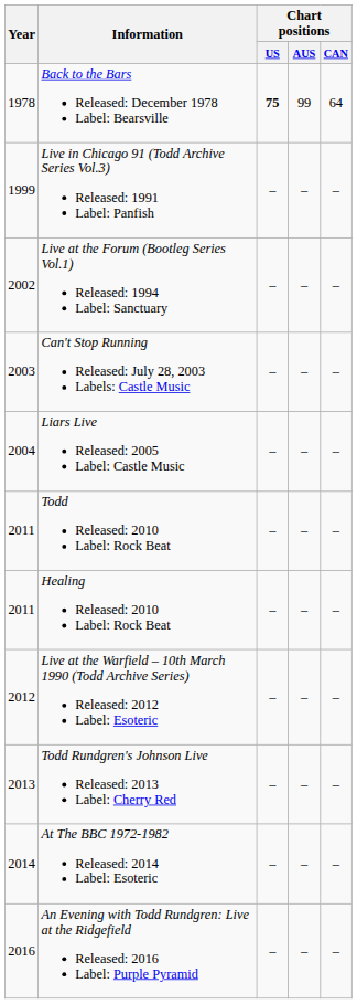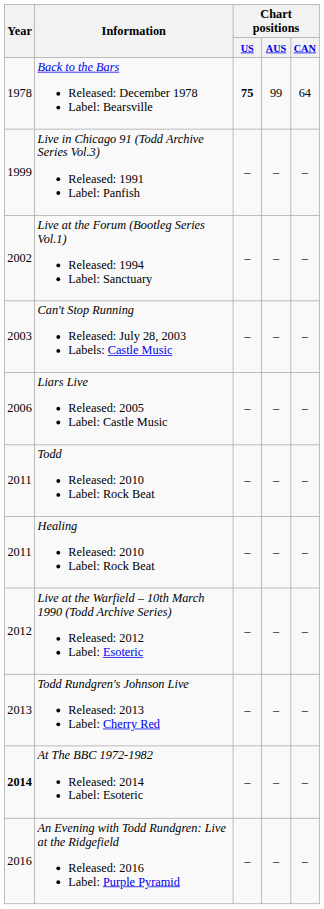 <table class="wikitable" style=text-align:center;>
 <tr>
 <th rowspan="2">Year</th>
 <th rowspan="2" width="250">Information</th>
 <th colspan="3">Chart positions</th>
 </tr>
 <tr>
 <th width="30"><small><a href='#'>US</a></small><br></th>
 <th width="30"><small><a href='#'>AUS</a></small><br></th>
 <th width="30"><small><a href='#'>CAN</a></small> <br></th>
 </tr>
 <tr>
 <td>1978</td>
 <td align="left"><em><a href='#'>Back to the Bars</a></em><br><ul><li>Released: December 1978</li><li>Label: Bearsville</li></ul></td>
 <td><strong>75</strong></td>
 <td>99</td>
 <td>64</td>
 </tr>
 <tr>
 <td>1999</td>
 <td align="left"><em>Live in Chicago 91 (Todd Archive Series Vol.3)</em><br><ul><li>Released: 1991</li><li>Label: Panfish</li></ul></td>
 <td>–</td>
 <td>–</td>
 <td>–</td>
 </tr>
 <tr>
 <td>2002</td>
 <td align="left"><em>Live at the Forum (Bootleg Series Vol.1)</em><br><ul><li>Released: 1994</li><li>Label: Sanctuary</li></ul></td>
 <td>–</td>
 <td>–</td>
 <td>–</td>
 </tr>
 <tr>
 <td>2003</td>
 <td align="left"><em>Can't Stop Running</em><br><ul><li>Released: July 28, 2003</li><li>Labels: <a href='#'>Castle Music</a></li></ul></td>
 <td>–</td>
 <td>–</td>
 <td>–</td>
 </tr>
 <tr>
-<td>2004</td>
+<td>2006</td>
 <td align="left"><em>Liars Live</em><br><ul><li>Released: 2005</li><li>Label: Castle Music</li></ul></td>
 <td>–</td>
 <td>–</td>
 <td>–</td>
 </tr>
 <tr>
 <td>2011</td>
 <td align="left"><em>Todd</em><br><ul><li>Released: 2010</li><li>Label: Rock Beat</li></ul></td>
 <td>–</td>
 <td>–</td>
 <td>–</td>
 </tr>
 <tr>
 <td>2011</td>
 <td align="left"><em>Healing</em><br><ul><li>Released: 2010</li><li>Label: Rock Beat</li></ul></td>
 <td>–</td>
 <td>–</td>
 <td>–</td>
 </tr>
 <tr>
 <td>2012</td>
 <td align="left"><em>Live at the Warfield – 10th March 1990 (Todd Archive Series)</em><br><ul><li>Released: 2012</li><li>Label: <a href='#'>Esoteric</a></li></ul></td>
 <td>–</td>
 <td>–</td>
 <td>–</td>
 </tr>
 <tr>
 <td>2013</td>
 <td align="left"><em>Todd Rundgren's Johnson Live</em><br><ul><li>Released: 2013</li><li>Label: <a href='#'>Cherry Red</a></li></ul></td>
 <td>–</td>
 <td>–</td>
 <td>–</td>
 </tr>
 <tr>
-<td>2014</td>
+<td><strong>2014</strong></td>
 <td align="left"><em>At The BBC 1972-1982</em><br><ul><li>Released: 2014</li><li>Label: Esoteric</li></ul></td>
 <td>–</td>
 <td>–</td>
 <td>–</td>
 </tr>
 <tr>
 <td>2016</td>
 <td align="left"><em>An Evening with Todd Rundgren: Live at the Ridgefield</em><br><ul><li>Released: 2016</li><li>Label: <a href='#'>Purple Pyramid</a></li></ul></td>
 <td>–</td>
 <td>–</td>
 <td>–</td>
 </tr>
 </table>
